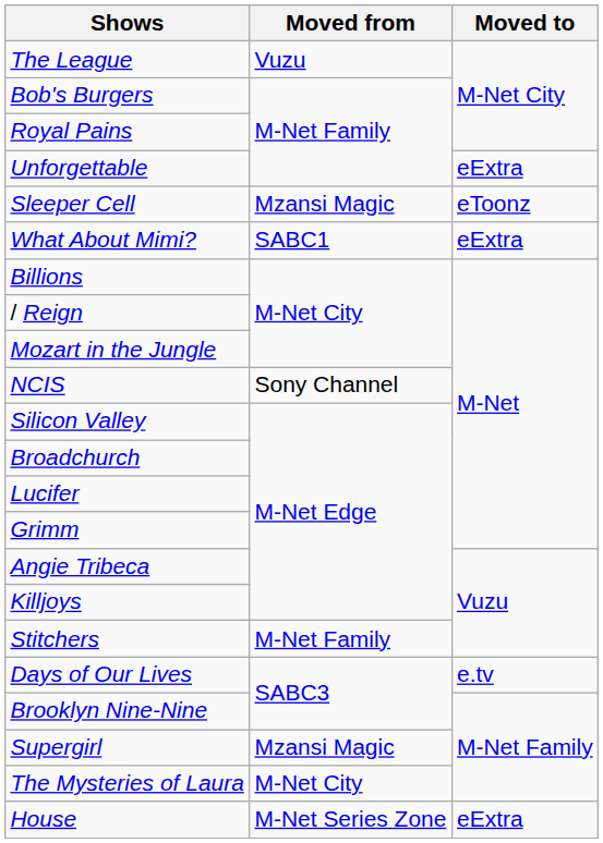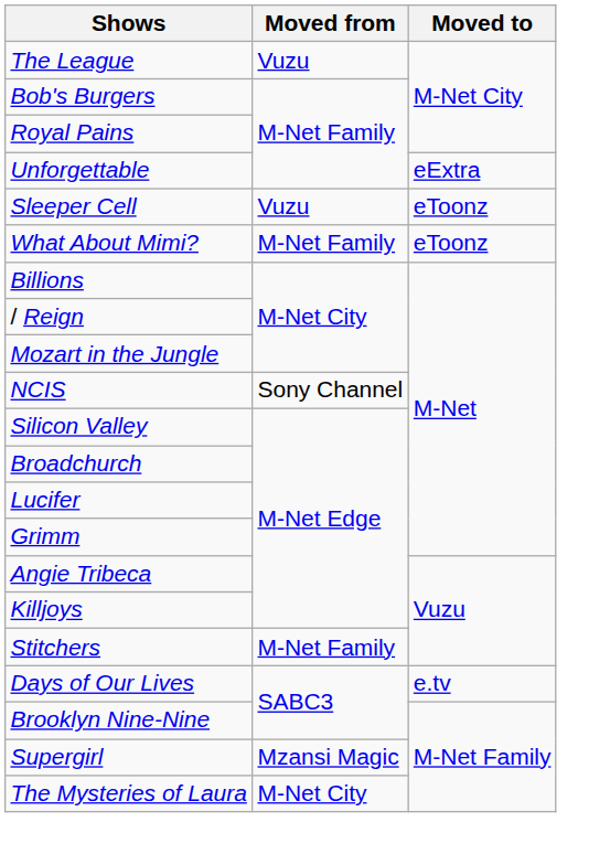 <table class="wikitable">
 <tr>
 <th>Shows</th>
 <th>Moved from</th>
 <th>Moved to</th>
 </tr>
 <tr>
 <td> <em><a href='#'>The League</a></em></td>
 <td><a href='#'>Vuzu</a></td>
 <td rowspan="3"><a href='#'>M-Net City</a></td>
 </tr>
 <tr>
 <td> <em><a href='#'>Bob's Burgers</a></em></td>
 <td rowspan="3"><a href='#'>M-Net Family</a></td>
 </tr>
 <tr>
 <td> <em><a href='#'>Royal Pains</a></em></td>
 </tr>
 <tr>
 <td> <em><a href='#'>Unforgettable</a></em></td>
 <td><a href='#'>eExtra</a></td>
 </tr>
 <tr>
 <td> <em><a href='#'>Sleeper Cell</a></em></td>
-<td><a href='#'>Mzansi Magic</a></td>
+<td><a href='#'>Vuzu</a></td>
 <td><a href='#'>eToonz</a></td>
 </tr>
 <tr>
 <td> <em><a href='#'>What About Mimi?</a></em></td>
-<td><a href='#'>SABC1</a></td>
-<td><a href='#'>eExtra</a></td>
+<td><a href='#'>M-Net Family</a></td>
+<td><a href='#'>eToonz</a></td>
 </tr>
 <tr>
 <td> <em><a href='#'>Billions</a></em></td>
 <td rowspan="3"><a href='#'>M-Net City</a></td>
 <td rowspan="8"><a href='#'>M-Net</a></td>
 </tr>
 <tr>
 <td>/ <em><a href='#'>Reign</a></em></td>
 </tr>
 <tr>
 <td> <em><a href='#'>Mozart in the Jungle</a></em></td>
 </tr>
 <tr>
 <td> <em><a href='#'>NCIS</a></em></td>
 <td>Sony Channel</td>
 </tr>
 <tr>
 <td> <em><a href='#'>Silicon Valley</a></em></td>
 <td rowspan="6"><a href='#'>M-Net Edge</a></td>
 </tr>
 <tr>
 <td> <em><a href='#'>Broadchurch</a></em></td>
 </tr>
 <tr>
 <td> <em><a href='#'>Lucifer</a></em></td>
 </tr>
 <tr>
 <td> <em><a href='#'>Grimm</a></em></td>
 </tr>
 <tr>
 <td> <em><a href='#'>Angie Tribeca</a></em></td>
 <td rowspan="3"><a href='#'>Vuzu</a></td>
 </tr>
 <tr>
 <td> <em><a href='#'>Killjoys</a></em></td>
 </tr>
 <tr>
 <td> <em><a href='#'>Stitchers</a></em></td>
 <td><a href='#'>M-Net Family</a></td>
 </tr>
 <tr>
 <td> <em><a href='#'>Days of Our Lives</a></em></td>
 <td rowspan="2"><a href='#'>SABC3</a></td>
 <td><a href='#'>e.tv</a></td>
 </tr>
 <tr>
 <td> <em><a href='#'>Brooklyn Nine-Nine</a></em></td>
 <td rowspan="3"><a href='#'>M-Net Family</a></td>
 </tr>
 <tr>
 <td> <em><a href='#'>Supergirl</a></em></td>
 <td><a href='#'>Mzansi Magic</a></td>
 </tr>
 <tr>
 <td> <em><a href='#'>The Mysteries of Laura</a></em></td>
 <td><a href='#'>M-Net City</a></td>
 </tr>
-<tr>
-<td> <em><a href='#'>House</a></em></td>
-<td><a href='#'>M-Net Series Zone</a></td>
-<td><a href='#'>eExtra</a></td>
-</tr>
 </table>
